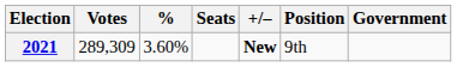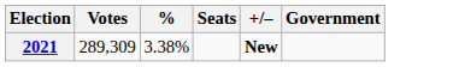 <table class=wikitable>
 <tr>
 <th>Election</th>
 <th>Votes</th>
 <th>%</th>
 <th>Seats</th>
 <th>+/–</th>
-<th>Position</th>
 <th>Government</th>
 </tr>
 <tr>
 <th><a href='#'>2021</a></th>
 <td>289,309</td>
-<td>3.60%</td>
+<td>3.38%</td>
 <td></td>
 <td><strong>New</strong></td>
-<td>9th</td>
 <td></td>
 </tr>
 </table>
